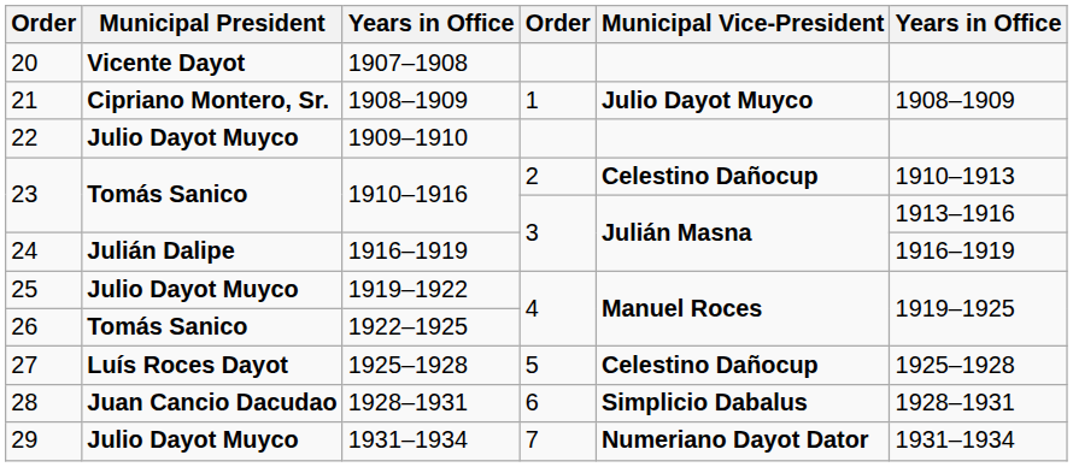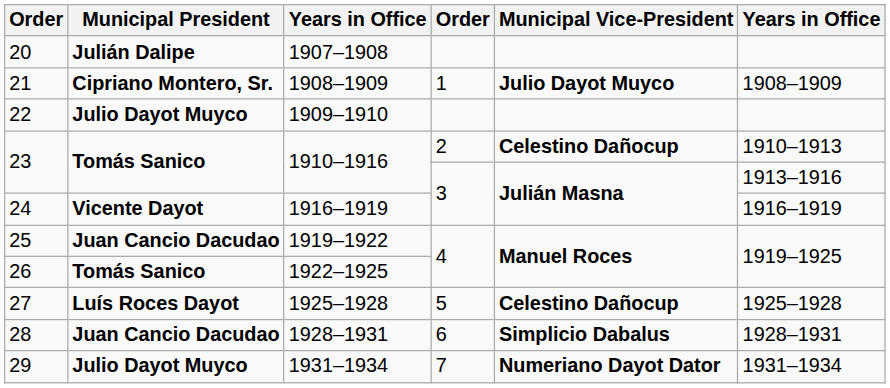 <table class="wikitable">
 <tr>
 <th>Order</th>
 <th>Municipal President</th>
 <th>Years in Office</th>
 <th>Order</th>
 <th>Municipal Vice-President</th>
 <th>Years in Office</th>
 </tr>
 <tr>
 <td>20</td>
-<td><strong>Vicente Dayot</strong></td>
+<td><strong>Julián Dalipe</strong></td>
 <td>1907–1908</td>
 <td></td>
 <td></td>
 <td></td>
 </tr>
 <tr>
 <td>21</td>
 <td><strong>Cipriano Montero, Sr.</strong></td>
 <td>1908–1909</td>
 <td>1</td>
 <td><strong>Julio Dayot Muyco</strong></td>
 <td>1908–1909</td>
 </tr>
 <tr>
 <td>22</td>
 <td><strong>Julio Dayot Muyco</strong></td>
 <td>1909–1910</td>
 <td></td>
 <td></td>
 <td></td>
 </tr>
 <tr>
 <td rowspan="2">23</td>
 <td rowspan="2"><strong>Tomás Sanico</strong></td>
 <td rowspan="2">1910–1916</td>
 <td>2</td>
 <td><strong>Celestino Dañocup</strong></td>
 <td>1910–1913</td>
 </tr>
 <tr>
 <td rowspan="2">3</td>
 <td rowspan="2"><strong>Julián Masna</strong></td>
 <td>1913–1916</td>
 </tr>
 <tr>
 <td>24</td>
-<td><strong>Julián Dalipe</strong></td>
+<td><strong>Vicente Dayot</strong></td>
 <td>1916–1919</td>
 <td>1916–1919</td>
 </tr>
 <tr>
 <td>25</td>
-<td><strong>Julio Dayot Muyco</strong></td>
+<td><strong>Juan Cancio Dacudao</strong></td>
 <td>1919–1922</td>
 <td rowspan="2">4</td>
 <td rowspan="2"><strong>Manuel Roces</strong></td>
 <td rowspan="2">1919–1925</td>
 </tr>
 <tr>
 <td>26</td>
 <td><strong>Tomás Sanico</strong></td>
 <td>1922–1925</td>
 </tr>
 <tr>
 <td>27</td>
 <td><strong>Luís Roces Dayot</strong></td>
 <td>1925–1928</td>
 <td>5</td>
 <td><strong>Celestino Dañocup</strong></td>
 <td>1925–1928</td>
 </tr>
 <tr>
 <td>28</td>
 <td><strong>Juan Cancio Dacudao</strong></td>
 <td>1928–1931</td>
 <td>6</td>
 <td><strong>Simplicio Dabalus</strong></td>
 <td>1928–1931</td>
 </tr>
 <tr>
 <td>29</td>
 <td><strong>Julio Dayot Muyco</strong></td>
 <td>1931–1934</td>
 <td>7</td>
 <td><strong>Numeriano Dayot Dator</strong></td>
 <td>1931–1934</td>
 </tr>
 </table>
